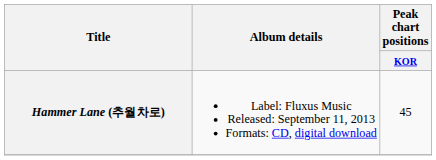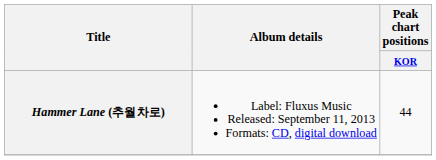 <table class="wikitable plainrowheaders" style="text-align:center;">
 <tr>
 <th scope="col" rowspan="2" style="width:15em;">Title</th>
 <th scope="col" rowspan="2">Album details</th>
 <th scope="col" style="width:3em;">Peak chart positions</th>
 </tr>
 <tr>
 <th><small><a href='#'>KOR</a></small><br></th>
 </tr>
 <tr>
 <th scope="row"><em>Hammer Lane</em> (추월차로)</th>
 <td><br><ul><li>Label: Fluxus Music</li><li>Released: September 11, 2013</li><li>Formats: <a href='#'>CD</a>, <a href='#'>digital download</a></li></ul></td>
-<td>45</td>
+<td>44</td>
 </tr>
 <tr>
 </tr>
 </table>
